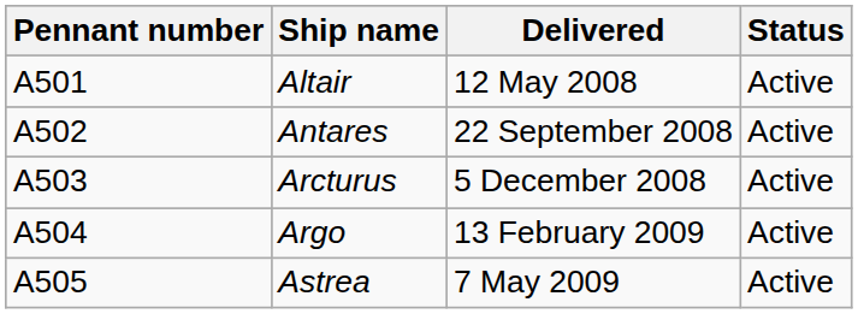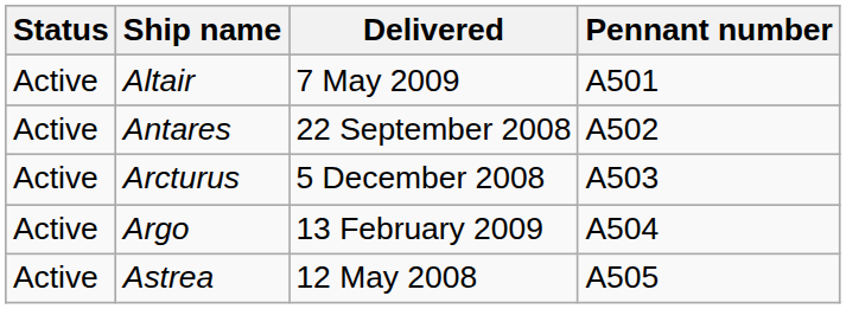 <table class="wikitable">
 <tr>
-<th>Pennant number</th>
+<th>Status</th>
 <th>Ship name</th>
 <th>Delivered</th>
-<th>Status</th>
+<th>Pennant number</th>
 </tr>
 <tr>
+<td>Active</td>
+<td><em>Altair</em></td>
+<td>7 May 2009</td>
 <td>A501</td>
-<td><em>Altair</em></td>
-<td>12 May 2008</td>
-<td>Active</td>
 </tr>
 <tr>
-<td>A502</td>
+<td>Active</td>
 <td><em>Antares</em></td>
 <td>22 September 2008</td>
-<td>Active</td>
+<td>A502</td>
 </tr>
 <tr>
-<td>A503</td>
+<td>Active</td>
 <td><em>Arcturus</em></td>
 <td>5 December 2008</td>
-<td>Active</td>
+<td>A503</td>
 </tr>
 <tr>
-<td>A504</td>
+<td>Active</td>
 <td><em>Argo</em></td>
 <td>13 February 2009</td>
-<td>Active</td>
+<td>A504</td>
 </tr>
 <tr>
+<td>Active</td>
+<td><em>Astrea</em></td>
+<td>12 May 2008</td>
 <td>A505</td>
-<td><em>Astrea</em></td>
-<td>7 May 2009</td>
-<td>Active</td>
 </tr>
 </table>
